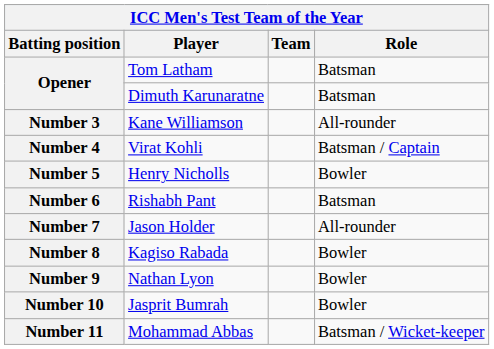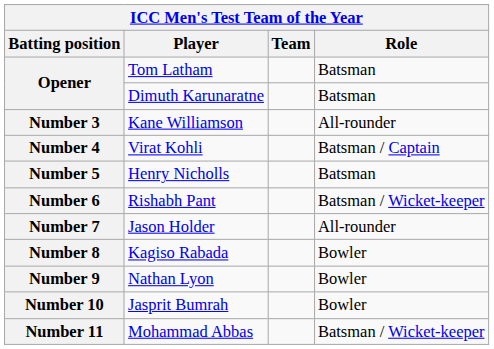 <table class="wikitable plainrowheaders">
 <tr style="background:#9cf;">
 <th colspan="5"><a href='#'>ICC Men's Test Team of the Year</a></th>
 </tr>
 <tr>
 <th>Batting position</th>
 <th>Player</th>
 <th>Team</th>
 <th>Role</th>
 </tr>
 <tr>
 <th scope=row style=text-align:center; rowspan=2>Opener</th>
 <td><a href='#'>Tom Latham</a></td>
 <td></td>
 <td>Batsman</td>
 </tr>
 <tr>
 <td><a href='#'>Dimuth Karunaratne</a></td>
 <td></td>
 <td>Batsman</td>
 </tr>
 <tr>
 <th scope=row style=text-align:center;>Number 3</th>
 <td><a href='#'>Kane Williamson</a></td>
 <td></td>
 <td>All-rounder</td>
 </tr>
 <tr>
 <th scope=row style=text-align:center;>Number 4</th>
 <td><a href='#'>Virat Kohli</a></td>
 <td></td>
 <td>Batsman / <a href='#'>Captain</a></td>
 </tr>
 <tr>
 <th scope=row style=text-align:center;>Number 5</th>
 <td><a href='#'>Henry Nicholls</a></td>
 <td></td>
-<td>Bowler</td>
+<td>Batsman</td>
 </tr>
 <tr>
 <th scope=row style=text-align:center;>Number 6</th>
 <td><a href='#'>Rishabh Pant</a></td>
 <td></td>
-<td>Batsman</td>
+<td>Batsman / <a href='#'>Wicket-keeper</a></td>
 </tr>
 <tr>
 <th scope=row style=text-align:center;>Number 7</th>
 <td><a href='#'>Jason Holder</a></td>
 <td></td>
 <td>All-rounder</td>
 </tr>
 <tr>
 <th scope=row style=text-align:center;>Number 8</th>
 <td><a href='#'>Kagiso Rabada</a></td>
 <td></td>
 <td>Bowler</td>
 </tr>
 <tr>
 <th scope=row style=text-align:center;>Number 9</th>
 <td><a href='#'>Nathan Lyon</a></td>
 <td></td>
 <td>Bowler</td>
 </tr>
 <tr>
 <th scope=row style=text-align:center;>Number 10</th>
 <td><a href='#'>Jasprit Bumrah</a></td>
 <td></td>
 <td>Bowler</td>
 </tr>
 <tr>
 <th scope=row style=text-align:center;>Number 11</th>
 <td><a href='#'>Mohammad Abbas</a></td>
 <td></td>
 <td>Batsman / <a href='#'>Wicket-keeper</a></td>
 </tr>
 </table>
